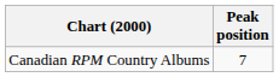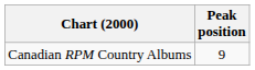 <table class="wikitable">
 <tr>
 <th>Chart (2000)</th>
 <th>Peak<br>position</th>
 </tr>
 <tr>
 <td>Canadian <em>RPM</em> Country Albums</td>
-<td align="center">7</td>
+<td align="center">9</td>
 </tr>
 </table>
